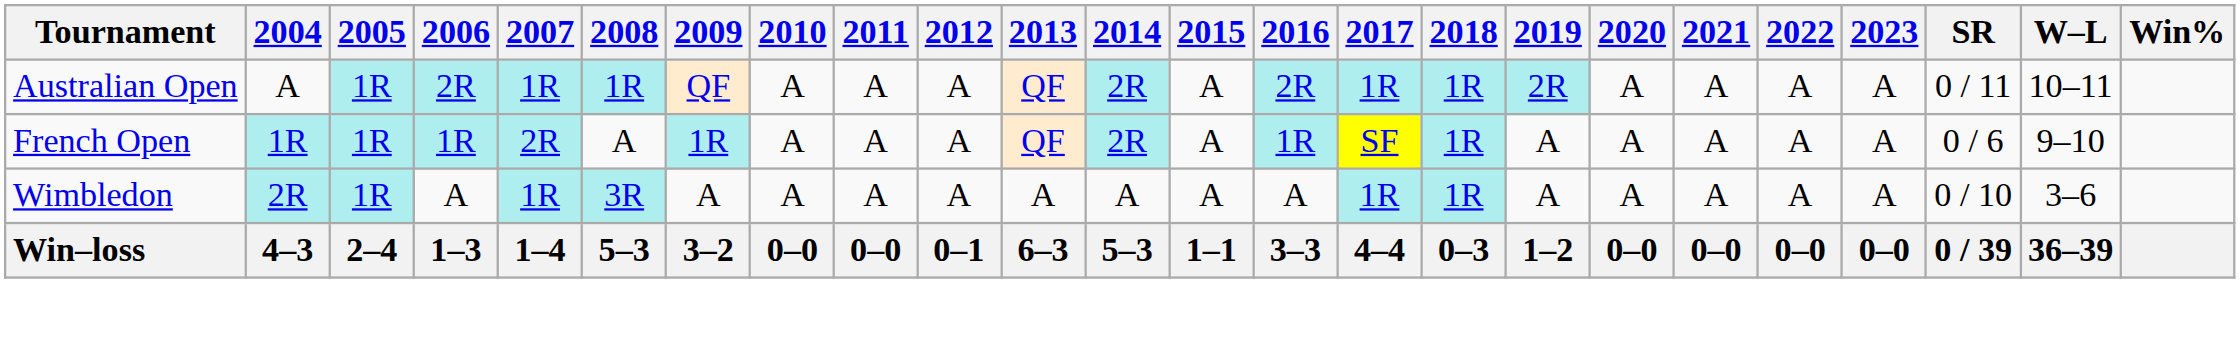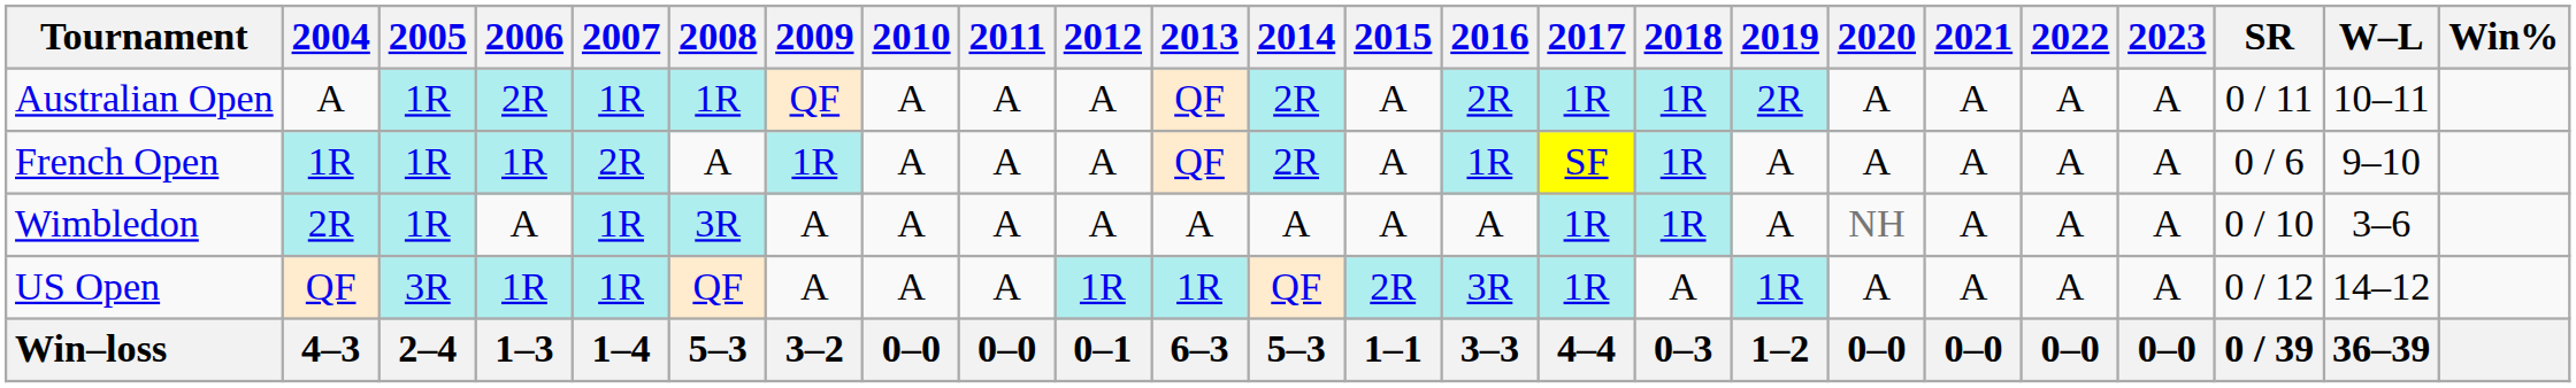 <table class=wikitable style=text-align:center;font-size:94%>
 <tr>
 <th>Tournament</th>
 <th><a href='#'>2004</a></th>
 <th><a href='#'>2005</a></th>
 <th><a href='#'>2006</a></th>
 <th><a href='#'>2007</a></th>
 <th><a href='#'>2008</a></th>
 <th><a href='#'>2009</a></th>
 <th><a href='#'>2010</a></th>
 <th><a href='#'>2011</a></th>
 <th><a href='#'>2012</a></th>
 <th><a href='#'>2013</a></th>
 <th><a href='#'>2014</a></th>
 <th><a href='#'>2015</a></th>
 <th><a href='#'>2016</a></th>
 <th><a href='#'>2017</a></th>
 <th><a href='#'>2018</a></th>
 <th><a href='#'>2019</a></th>
 <th><a href='#'>2020</a></th>
 <th><a href='#'>2021</a></th>
 <th><a href='#'>2022</a></th>
 <th><a href='#'>2023</a></th>
 <th>SR</th>
 <th>W–L</th>
 <th>Win%</th>
 </tr>
 <tr>
 <td align=left><a href='#'>Australian Open</a></td>
 <td>A</td>
 <td bgcolor=afeeee><a href='#'>1R</a></td>
 <td bgcolor=afeeee><a href='#'>2R</a></td>
 <td bgcolor=afeeee><a href='#'>1R</a></td>
 <td bgcolor=afeeee><a href='#'>1R</a></td>
 <td bgcolor=ffebcd><a href='#'>QF</a></td>
 <td>A</td>
 <td>A</td>
 <td>A</td>
 <td bgcolor=ffebcd><a href='#'>QF</a></td>
 <td bgcolor=afeeee><a href='#'>2R</a></td>
 <td>A</td>
 <td bgcolor=afeeee><a href='#'>2R</a></td>
 <td bgcolor=afeeee><a href='#'>1R</a></td>
 <td bgcolor=afeeee><a href='#'>1R</a></td>
 <td bgcolor=afeeee><a href='#'>2R</a></td>
 <td>A</td>
 <td>A</td>
 <td>A</td>
 <td>A</td>
 <td>0 / 11</td>
 <td>10–11</td>
 <td></td>
 </tr>
 <tr>
 <td align=left><a href='#'>French Open</a></td>
 <td bgcolor=afeeee><a href='#'>1R</a></td>
 <td bgcolor=afeeee><a href='#'>1R</a></td>
 <td bgcolor=afeeee><a href='#'>1R</a></td>
 <td bgcolor=afeeee><a href='#'>2R</a></td>
 <td>A</td>
 <td bgcolor=afeeee><a href='#'>1R</a></td>
 <td>A</td>
 <td>A</td>
 <td>A</td>
 <td bgcolor=ffebcd><a href='#'>QF</a></td>
 <td bgcolor=afeeee><a href='#'>2R</a></td>
 <td>A</td>
 <td bgcolor=afeeee><a href='#'>1R</a></td>
 <td bgcolor=yellow><a href='#'>SF</a></td>
 <td bgcolor=afeeee><a href='#'>1R</a></td>
 <td>A</td>
 <td>A</td>
 <td>A</td>
 <td>A</td>
 <td>A</td>
 <td>0 / 6</td>
 <td>9–10</td>
 <td></td>
 </tr>
 <tr>
 <td align=left><a href='#'>Wimbledon</a></td>
 <td bgcolor=afeeee><a href='#'>2R</a></td>
 <td bgcolor=afeeee><a href='#'>1R</a></td>
 <td>A</td>
 <td bgcolor=afeeee><a href='#'>1R</a></td>
 <td bgcolor=afeeee><a href='#'>3R</a></td>
 <td>A</td>
 <td>A</td>
 <td>A</td>
 <td>A</td>
 <td>A</td>
 <td>A</td>
 <td>A</td>
 <td>A</td>
 <td bgcolor=afeeee><a href='#'>1R</a></td>
 <td bgcolor=afeeee><a href='#'>1R</a></td>
 <td>A</td>
-<td>A</td>
+<td style=color:#767676>NH</td>
 <td>A</td>
 <td>A</td>
 <td>A</td>
 <td>0 / 10</td>
 <td>3–6</td>
+<td></td>
+</tr>
+<tr>
+<td align=left><a href='#'>US Open</a></td>
+<td bgcolor=ffebcd><a href='#'>QF</a></td>
+<td bgcolor=afeeee><a href='#'>3R</a></td>
+<td bgcolor=afeeee><a href='#'>1R</a></td>
+<td bgcolor=afeeee><a href='#'>1R</a></td>
+<td bgcolor=ffebcd><a href='#'>QF</a></td>
+<td>A</td>
+<td>A</td>
+<td>A</td>
+<td bgcolor=afeeee><a href='#'>1R</a></td>
+<td bgcolor=afeeee><a href='#'>1R</a></td>
+<td bgcolor=ffebcd><a href='#'>QF</a></td>
+<td bgcolor=afeeee><a href='#'>2R</a></td>
+<td bgcolor=afeeee><a href='#'>3R</a></td>
+<td bgcolor=afeeee><a href='#'>1R</a></td>
+<td>A</td>
+<td bgcolor=afeeee><a href='#'>1R</a></td>
+<td>A</td>
+<td>A</td>
+<td>A</td>
+<td>A</td>
+<td>0 / 12</td>
+<td>14–12</td>
 <td></td>
 </tr>
 <tr>
 <th style=text-align:left>Win–loss</th>
 <th>4–3</th>
 <th>2–4</th>
 <th>1–3</th>
 <th>1–4</th>
 <th>5–3</th>
 <th>3–2</th>
 <th>0–0</th>
 <th>0–0</th>
 <th>0–1</th>
 <th>6–3</th>
 <th>5–3</th>
 <th>1–1</th>
 <th>3–3</th>
 <th>4–4</th>
 <th>0–3</th>
 <th>1–2</th>
 <th>0–0</th>
 <th>0–0</th>
 <th>0–0</th>
 <th>0–0</th>
 <th>0 / 39</th>
 <th>36–39</th>
 <th></th>
 </tr>
 </table>
